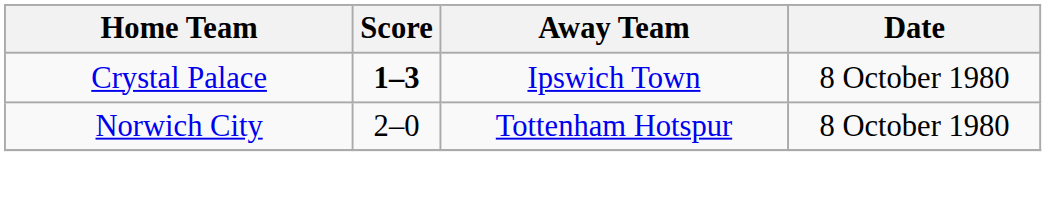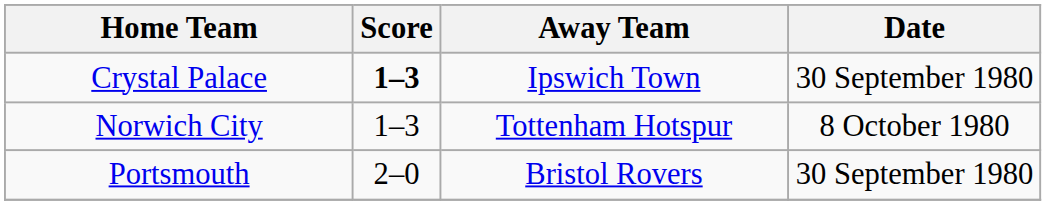 <table class="wikitable" style="text-align:center;">
 <tr>
 <th width=175>Home Team</th>
 <th width=20>Score</th>
 <th width=175>Away Team</th>
 <th width=125>Date</th>
 </tr>
 <tr>
 <td><a href='#'>Crystal Palace</a></td>
 <td><strong>1–3</strong></td>
 <td><a href='#'>Ipswich Town</a></td>
-<td>8 October 1980</td>
+<td>30 September 1980</td>
 </tr>
 <tr>
 <td><a href='#'>Norwich City</a></td>
-<td>2–0</td>
+<td>1–3</td>
 <td><a href='#'>Tottenham Hotspur</a></td>
 <td>8 October 1980</td>
 </tr>
 <tr>
+<td><a href='#'>Portsmouth</a></td>
+<td>2–0</td>
+<td><a href='#'>Bristol Rovers</a></td>
+<td>30 September 1980</td>
+</tr>
+<tr>
 </tr>
 </table>
